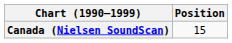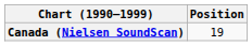 <table class="wikitable plainrowheaders" style="text-align:center">
 <tr>
 <th>Chart (1990–1999)</th>
 <th>Position</th>
 </tr>
 <tr>
 <th scope="row">Canada (<a href='#'>Nielsen SoundScan</a>)</th>
-<td>15</td>
+<td>19</td>
 </tr>
 </table>
